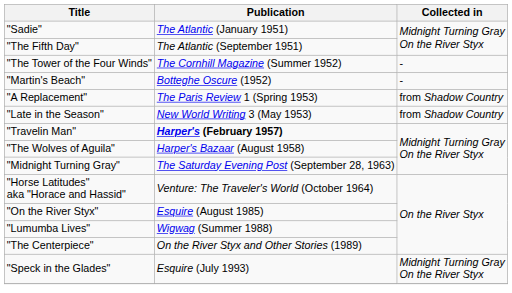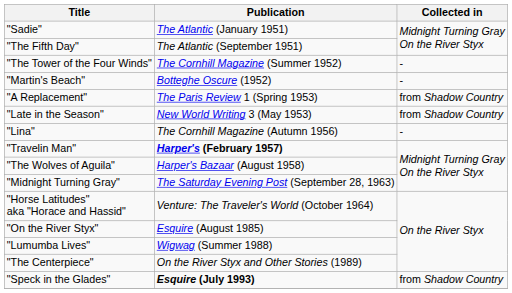 <table class="wikitable">
 <tr>
 <th>Title</th>
 <th>Publication</th>
 <th>Collected in</th>
 </tr>
 <tr>
 <td>"Sadie"</td>
 <td><em><a href='#'>The Atlantic</a></em> (January 1951)</td>
 <td rowspan=2><em>Midnight Turning Gray</em><br><em>On the River Styx</em></td>
 </tr>
 <tr>
 <td>"The Fifth Day"</td>
 <td><em>The Atlantic</em> (September 1951)</td>
 </tr>
 <tr>
 <td>"The Tower of the Four Winds"</td>
 <td><em><a href='#'>The Cornhill Magazine</a></em> (Summer 1952)</td>
 <td>-</td>
 </tr>
 <tr>
 <td>"Martin's Beach"</td>
 <td><em><a href='#'>Botteghe Oscure</a></em> (1952)</td>
 <td>-</td>
 </tr>
 <tr>
 <td>"A Replacement"</td>
 <td><em><a href='#'>The Paris Review</a></em> 1 (Spring 1953)</td>
 <td>from <em>Shadow Country</em></td>
 </tr>
 <tr>
 <td>"Late in the Season"</td>
 <td><em><a href='#'>New World Writing</a></em> 3 (May 1953)</td>
 <td>from <em>Shadow Country</em></td>
 </tr>
 <tr>
+<td>"Lina"</td>
+<td><em>The Cornhill Magazine</em> (Autumn 1956)</td>
+<td>-</td>
+</tr>
+<tr>
 <td>"Travelin Man"</td>
 <td><strong><em><a href='#'>Harper's</a></em> (February 1957)</strong></td>
 <td rowspan=3><em>Midnight Turning Gray</em><br><em>On the River Styx</em></td>
 </tr>
 <tr>
 <td>"The Wolves of Aguila"</td>
 <td><em><a href='#'>Harper's Bazaar</a></em> (August 1958)</td>
 </tr>
 <tr>
 <td>"Midnight Turning Gray"</td>
 <td><em><a href='#'>The Saturday Evening Post</a></em> (September 28, 1963)</td>
 </tr>
 <tr>
 <td>"Horse Latitudes"<br>aka "Horace and Hassid"</td>
 <td><em>Venture: The Traveler's World</em> (October 1964)</td>
 <td rowspan=4><em>On the River Styx</em></td>
 </tr>
 <tr>
 <td>"On the River Styx"</td>
 <td><em><a href='#'>Esquire</a></em> (August 1985)</td>
 </tr>
 <tr>
 <td>"Lumumba Lives"</td>
 <td><em><a href='#'>Wigwag</a></em> (Summer 1988)</td>
 </tr>
 <tr>
 <td>"The Centerpiece"</td>
 <td><em>On the River Styx and Other Stories</em> (1989)</td>
 </tr>
 <tr>
 <td>"Speck in the Glades"</td>
-<td><em>Esquire</em> (July 1993)</td>
-<td><em>Midnight Turning Gray</em><br><em>On the River Styx</em></td>
+<td><strong><em>Esquire</em> (July 1993)</strong></td>
+<td>from <em>Shadow Country</em></td>
 </tr>
 <tr>
 </tr>
 </table>
